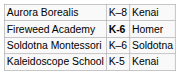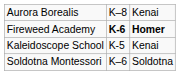 <table class="wikitable">
 <tr>
 <td>Aurora Borealis</td>
 <td>K–8</td>
 <td>Kenai</td>
 </tr>
 <tr>
 <td>Fireweed Academy</td>
 <td><strong>K-6</strong></td>
-<td>Homer</td>
+<td><strong>Homer</strong></td>
+</tr>
+<tr>
+<td>Kaleidoscope School</td>
+<td>K-5</td>
+<td>Kenai</td>
 </tr>
 <tr>
 <td>Soldotna Montessori</td>
 <td>K–6</td>
 <td>Soldotna</td>
 </tr>
-<tr>
-<td>Kaleidoscope School</td>
-<td>K-5</td>
-<td>Kenai</td>
-</tr>
 </table>
